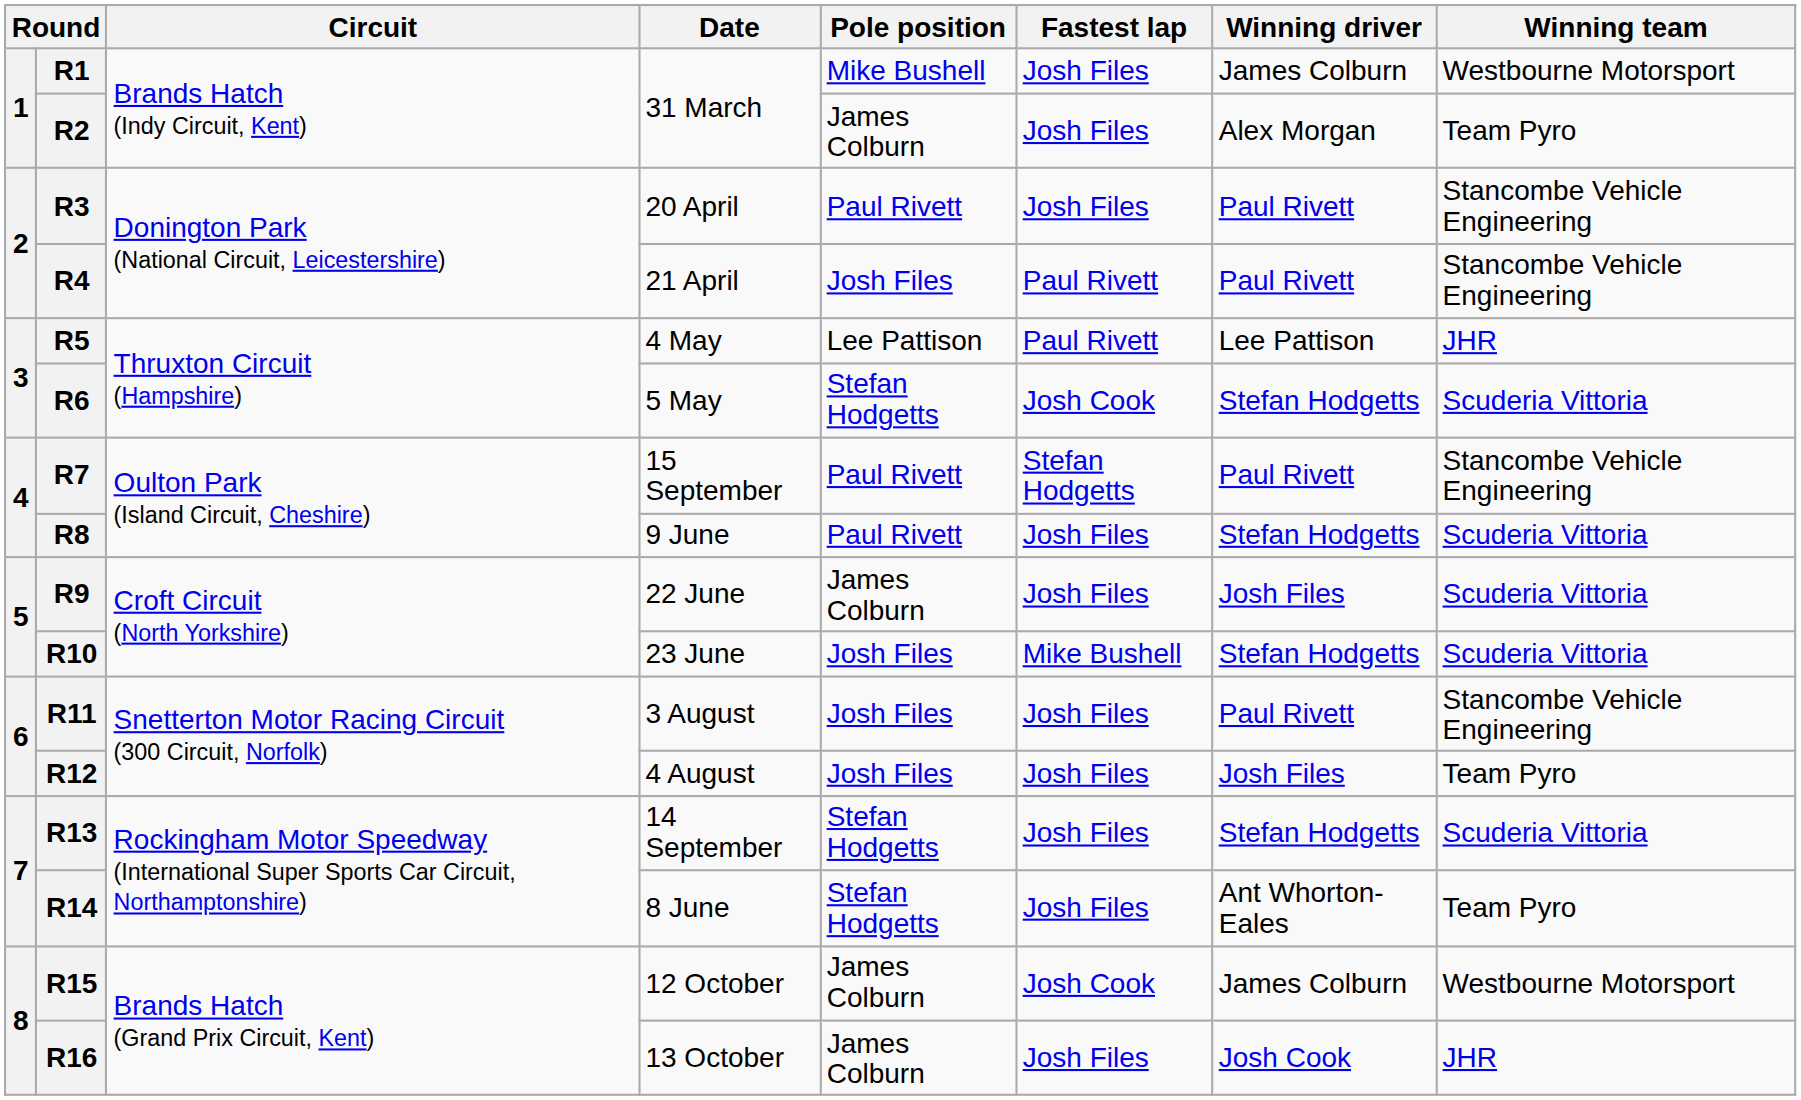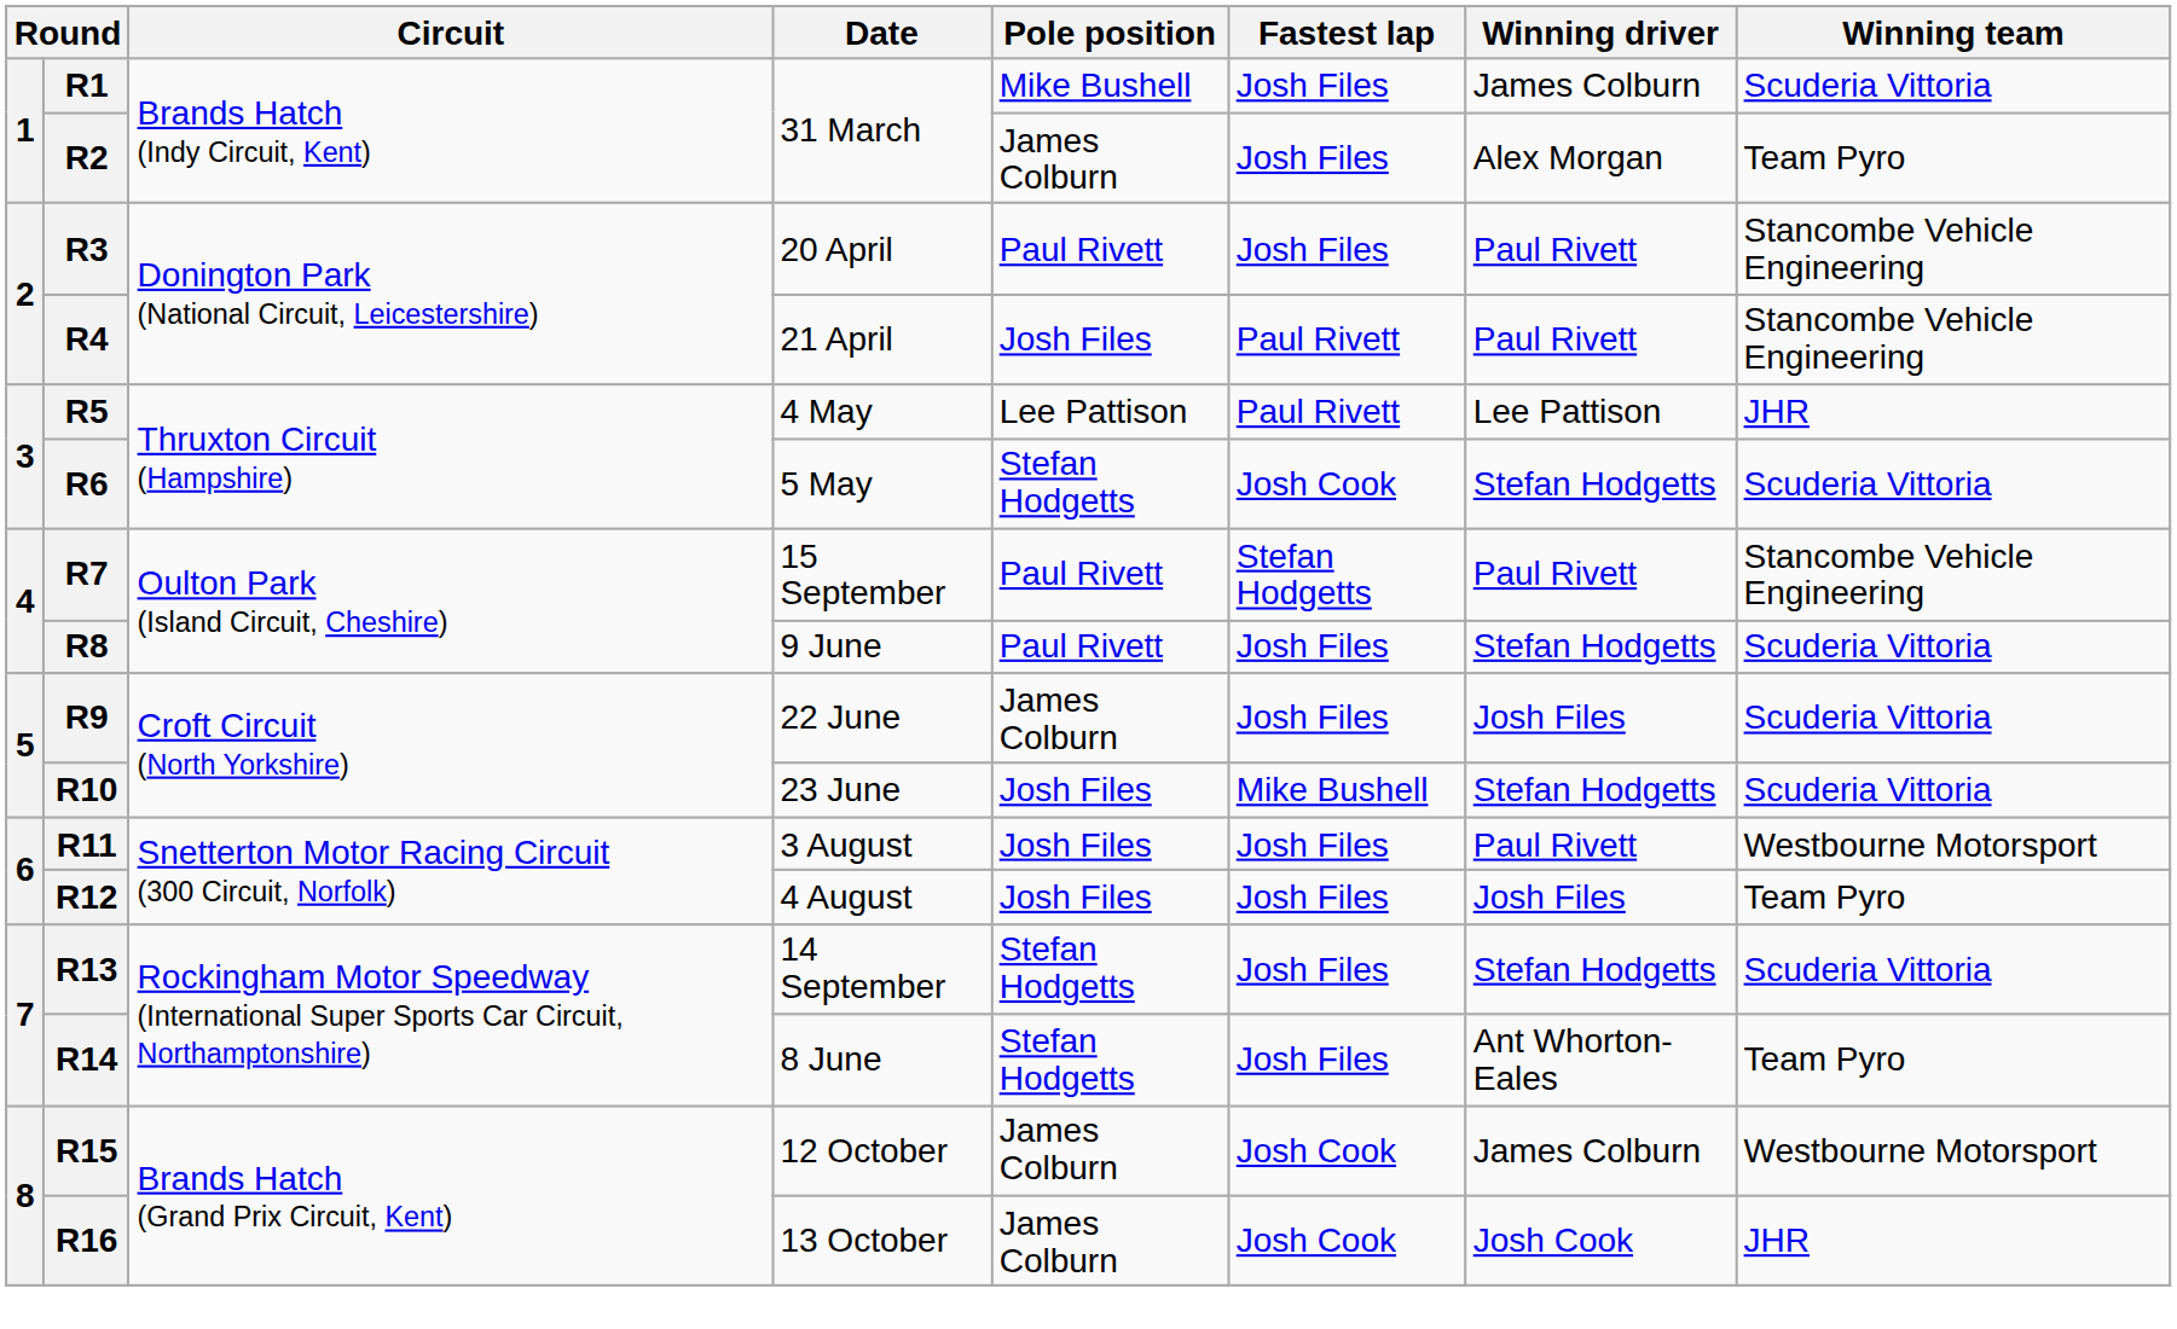 <table class="wikitable" style="font-size: 85%">
 <tr>
 <th colspan=2>Round</th>
 <th>Circuit</th>
 <th>Date</th>
 <th>Pole position</th>
 <th>Fastest lap</th>
 <th>Winning driver</th>
 <th>Winning team</th>
 </tr>
 <tr>
 <th rowspan=2>1</th>
 <th>R1</th>
 <td rowspan=2><a href='#'>Brands Hatch</a><br><small>(Indy Circuit, <a href='#'>Kent</a>)</small></td>
 <td rowspan=2>31 March</td>
 <td> <a href='#'>Mike Bushell</a></td>
 <td> <a href='#'>Josh Files</a></td>
 <td> James Colburn</td>
-<td>Westbourne Motorsport</td>
+<td><a href='#'>Scuderia Vittoria</a></td>
 </tr>
 <tr>
 <th>R2</th>
 <td> James Colburn</td>
 <td> <a href='#'>Josh Files</a></td>
 <td> Alex Morgan</td>
 <td>Team Pyro</td>
 </tr>
 <tr>
 <th rowspan=2>2</th>
 <th>R3</th>
 <td rowspan=2><a href='#'>Donington Park</a><br><small>(National Circuit, <a href='#'>Leicestershire</a>)</small></td>
 <td>20 April</td>
 <td> <a href='#'>Paul Rivett</a></td>
 <td> <a href='#'>Josh Files</a></td>
 <td> <a href='#'>Paul Rivett</a></td>
 <td>Stancombe Vehicle Engineering</td>
 </tr>
 <tr>
 <th>R4</th>
 <td>21 April</td>
 <td> <a href='#'>Josh Files</a></td>
 <td> <a href='#'>Paul Rivett</a></td>
 <td> <a href='#'>Paul Rivett</a></td>
 <td>Stancombe Vehicle Engineering</td>
 </tr>
 <tr>
 <th rowspan=2>3</th>
 <th>R5</th>
 <td rowspan=2><a href='#'>Thruxton Circuit</a><br><small>(<a href='#'>Hampshire</a>)</small></td>
 <td>4 May</td>
 <td> Lee Pattison</td>
 <td> <a href='#'>Paul Rivett</a></td>
 <td> Lee Pattison</td>
 <td><a href='#'>JHR</a></td>
 </tr>
 <tr>
 <th>R6</th>
 <td>5 May</td>
 <td> <a href='#'>Stefan Hodgetts</a></td>
 <td> <a href='#'>Josh Cook</a></td>
 <td> <a href='#'>Stefan Hodgetts</a></td>
 <td><a href='#'>Scuderia Vittoria</a></td>
 </tr>
 <tr>
 <th rowspan=2>4</th>
 <th>R7</th>
 <td rowspan=2><a href='#'>Oulton Park</a><br><small>(Island Circuit, <a href='#'>Cheshire</a>)</small></td>
 <td>15 September</td>
 <td> <a href='#'>Paul Rivett</a></td>
 <td> <a href='#'>Stefan Hodgetts</a></td>
 <td> <a href='#'>Paul Rivett</a></td>
 <td>Stancombe Vehicle Engineering</td>
 </tr>
 <tr>
 <th>R8</th>
 <td>9 June</td>
 <td> <a href='#'>Paul Rivett</a></td>
 <td> <a href='#'>Josh Files</a></td>
 <td> <a href='#'>Stefan Hodgetts</a></td>
 <td><a href='#'>Scuderia Vittoria</a></td>
 </tr>
 <tr>
 <th rowspan=2>5</th>
 <th>R9</th>
 <td rowspan=2><a href='#'>Croft Circuit</a><br><small>(<a href='#'>North Yorkshire</a>)</small></td>
 <td>22 June</td>
 <td> James Colburn</td>
 <td> <a href='#'>Josh Files</a></td>
 <td> <a href='#'>Josh Files</a></td>
 <td><a href='#'>Scuderia Vittoria</a></td>
 </tr>
 <tr>
 <th>R10</th>
 <td>23 June</td>
 <td> <a href='#'>Josh Files</a></td>
 <td> <a href='#'>Mike Bushell</a></td>
 <td> <a href='#'>Stefan Hodgetts</a></td>
 <td><a href='#'>Scuderia Vittoria</a></td>
 </tr>
 <tr>
 <th rowspan=2>6</th>
 <th>R11</th>
 <td rowspan=2><a href='#'>Snetterton Motor Racing Circuit</a><br><small>(300 Circuit, <a href='#'>Norfolk</a>)</small></td>
 <td>3 August</td>
 <td> <a href='#'>Josh Files</a></td>
 <td> <a href='#'>Josh Files</a></td>
 <td> <a href='#'>Paul Rivett</a></td>
-<td>Stancombe Vehicle Engineering</td>
+<td>Westbourne Motorsport</td>
 </tr>
 <tr>
 <th>R12</th>
 <td>4 August</td>
 <td> <a href='#'>Josh Files</a></td>
 <td> <a href='#'>Josh Files</a></td>
 <td> <a href='#'>Josh Files</a></td>
 <td>Team Pyro</td>
 </tr>
 <tr>
 <th rowspan=2>7</th>
 <th>R13</th>
 <td rowspan=2><a href='#'>Rockingham Motor Speedway</a><br><small>(International Super Sports Car Circuit, <a href='#'>Northamptonshire</a>)</small></td>
 <td>14 September</td>
 <td> <a href='#'>Stefan Hodgetts</a></td>
 <td> <a href='#'>Josh Files</a></td>
 <td> <a href='#'>Stefan Hodgetts</a></td>
 <td><a href='#'>Scuderia Vittoria</a></td>
 </tr>
 <tr>
 <th>R14</th>
 <td>8 June</td>
 <td> <a href='#'>Stefan Hodgetts</a></td>
 <td> <a href='#'>Josh Files</a></td>
 <td> Ant Whorton-Eales</td>
 <td>Team Pyro</td>
 </tr>
 <tr>
 <th rowspan=2>8</th>
 <th>R15</th>
 <td rowspan=2><a href='#'>Brands Hatch</a><br><small>(Grand Prix Circuit, <a href='#'>Kent</a>)</small></td>
 <td>12 October</td>
 <td> James Colburn</td>
 <td> <a href='#'>Josh Cook</a></td>
 <td> James Colburn</td>
 <td>Westbourne Motorsport</td>
 </tr>
 <tr>
 <th>R16</th>
 <td>13 October</td>
 <td> James Colburn</td>
-<td> <a href='#'>Josh Files</a></td>
+<td> <a href='#'>Josh Cook</a></td>
 <td> <a href='#'>Josh Cook</a></td>
 <td><a href='#'>JHR</a></td>
 </tr>
 </table>
